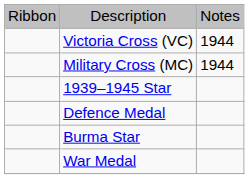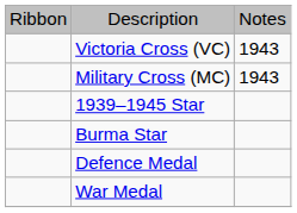 <table class="wikitable">
 <tr bgcolor="silver" align="center">
 <td>Ribbon</td>
 <td>Description</td>
 <td>Notes</td>
 </tr>
 <tr>
 <td></td>
 <td><a href='#'>Victoria Cross</a> (VC)</td>
-<td>1944 </td>
+<td>1943 </td>
 </tr>
 <tr>
 <td></td>
 <td><a href='#'>Military Cross</a> (MC)</td>
-<td>1944  </td>
+<td>1943  </td>
 </tr>
 <tr>
 <td></td>
 <td><a href='#'>1939–1945 Star</a></td>
 <td></td>
 </tr>
 <tr>
 <td></td>
-<td><a href='#'>Defence Medal</a></td>
+<td><a href='#'>Burma Star</a></td>
 <td></td>
 </tr>
 <tr>
 <td></td>
-<td><a href='#'>Burma Star</a></td>
+<td><a href='#'>Defence Medal</a></td>
 <td></td>
 </tr>
 <tr>
 <td></td>
 <td><a href='#'>War Medal</a></td>
 <td></td>
 </tr>
 <tr>
 </tr>
 </table>
